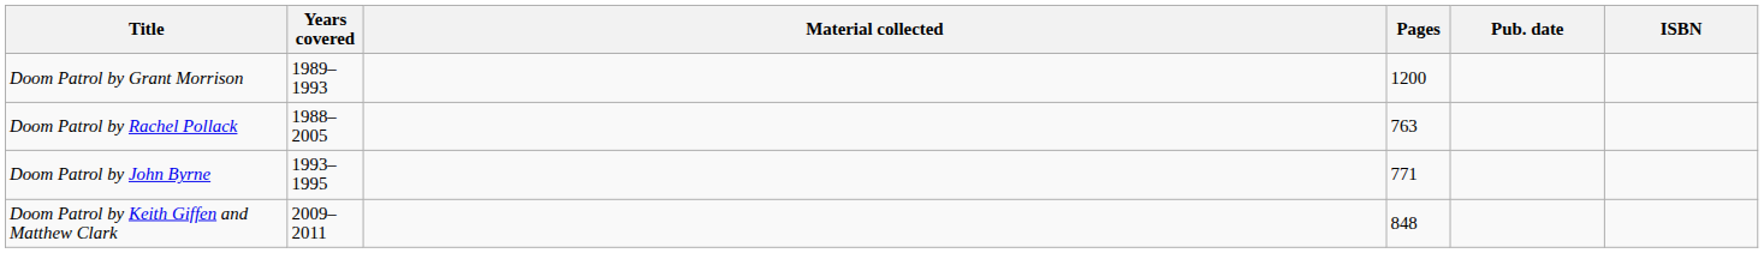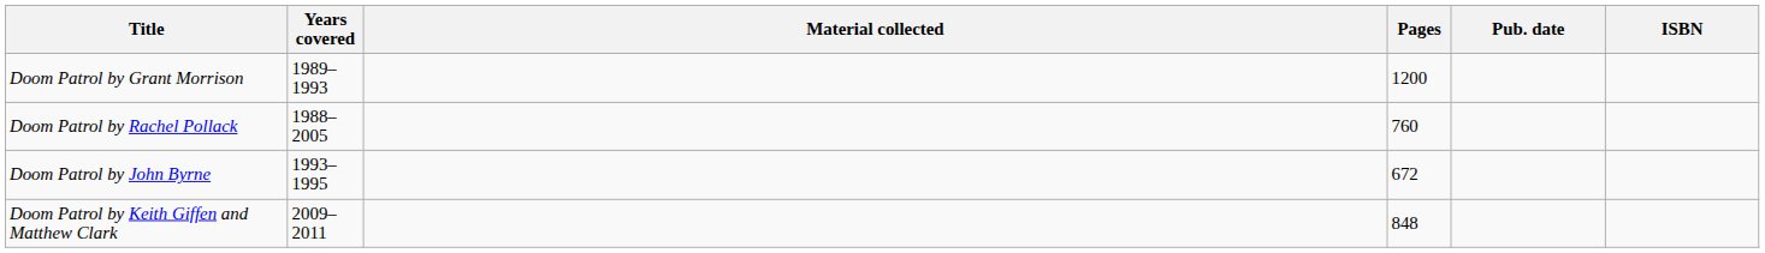 <table class="wikitable sortable" width=99%>
 <tr>
 <th width="245px">Title</th>
 <th width="60px">Years covered</th>
 <th class="unsortable">Material collected</th>
 <th width="50px">Pages</th>
 <th width="130px">Pub. date</th>
 <th class="unsortable" width="130px">ISBN</th>
 </tr>
 <tr>
 <td><em>Doom Patrol by Grant Morrison</em></td>
 <td>1989–1993</td>
 <td></td>
 <td>1200</td>
 <td></td>
 <td></td>
 </tr>
 <tr>
 <td><em>Doom Patrol by <a href='#'>Rachel Pollack</a></em></td>
 <td>1988–2005</td>
 <td></td>
-<td>763</td>
+<td>760</td>
 <td></td>
 <td></td>
 </tr>
 <tr>
 <td><em>Doom Patrol by <a href='#'>John Byrne</a></em></td>
 <td>1993–1995</td>
 <td></td>
-<td>771</td>
+<td>672</td>
 <td></td>
 <td></td>
 </tr>
 <tr>
 <td><em>Doom Patrol by <a href='#'>Keith Giffen</a> and Matthew Clark</em></td>
 <td>2009–2011</td>
 <td></td>
 <td>848</td>
 <td></td>
 <td></td>
 </tr>
 </table>
